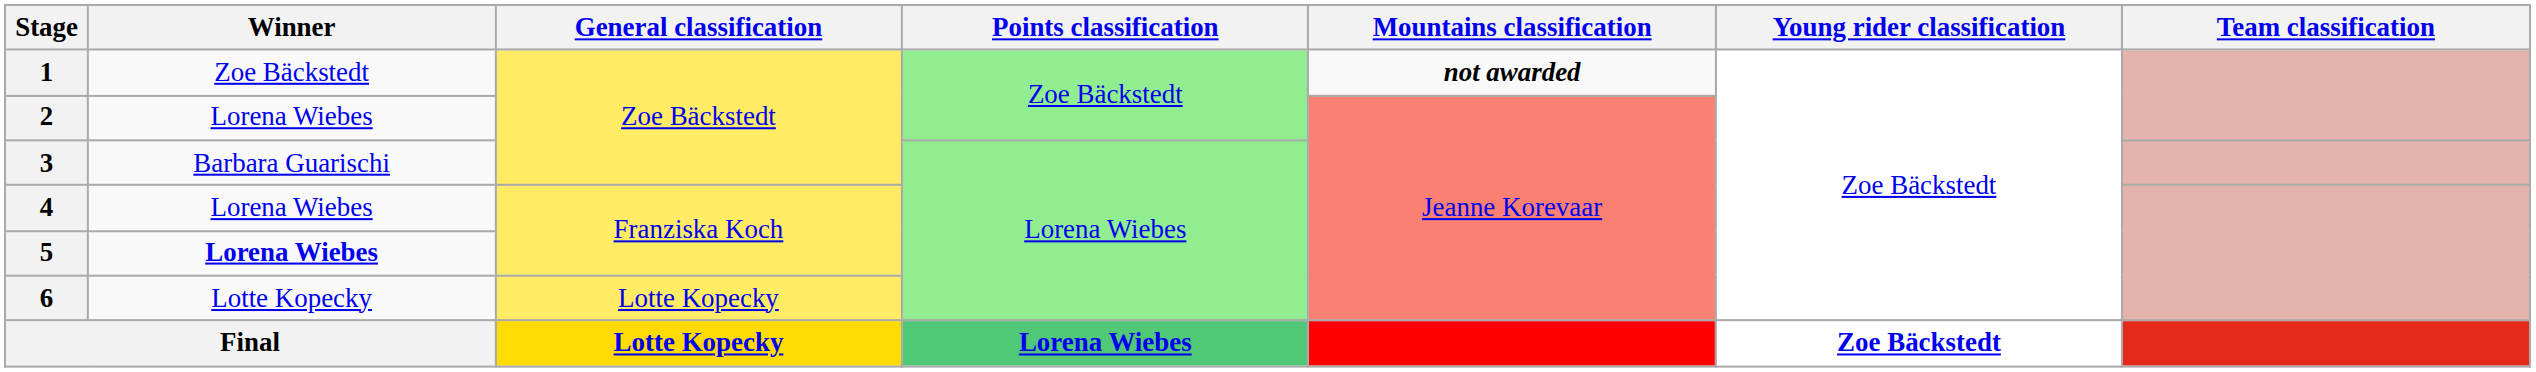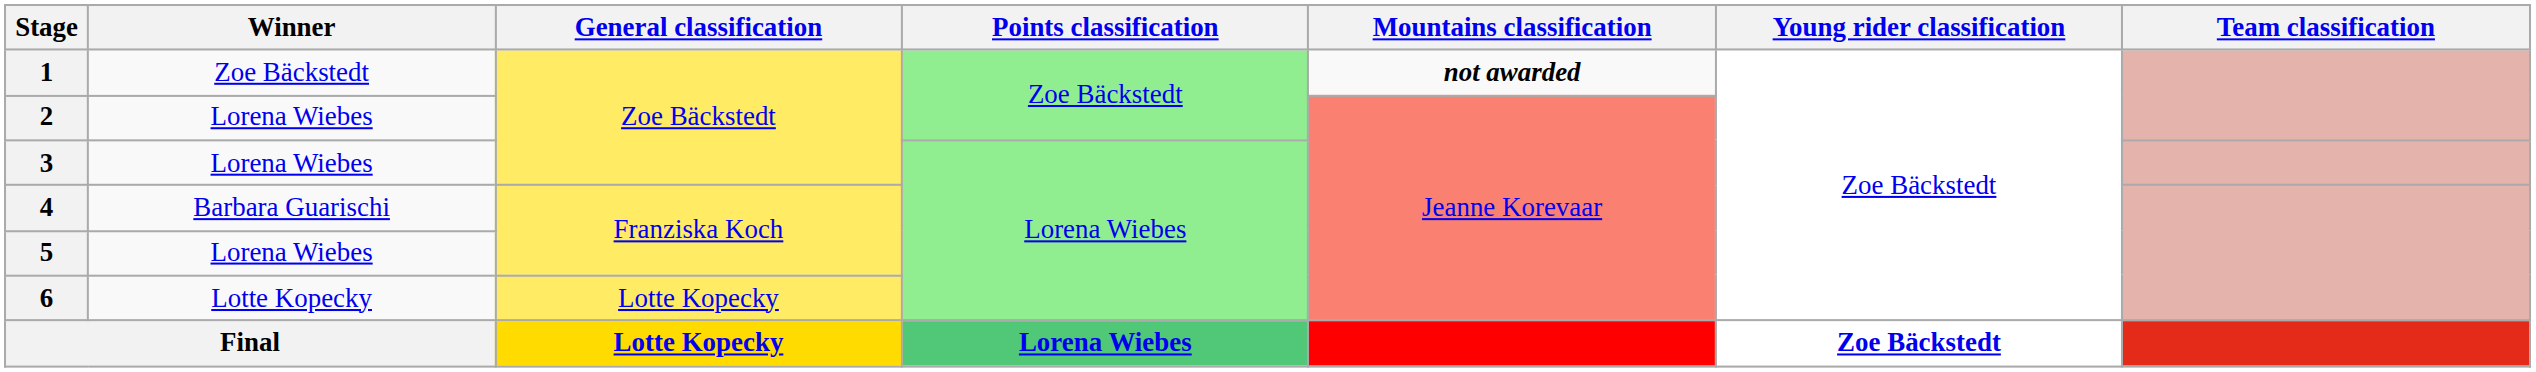 <table class="wikitable" style="text-align: center; font-size:smaller;">
 <tr>
 <th style="width:2%;">Stage</th>
 <th style="width:14%;">Winner</th>
 <th style="width:14%;"><a href='#'>General classification</a><br></th>
 <th style="width:14%;"><a href='#'>Points classification</a><br></th>
 <th style="width:14%;"><a href='#'>Mountains classification</a><br></th>
 <th style="width:14%;"><a href='#'>Young rider classification</a><br></th>
 <th style="width:14%;"><a href='#'>Team classification</a></th>
 </tr>
 <tr>
 <th>1</th>
 <td><a href='#'>Zoe Bäckstedt</a></td>
 <td rowspan="3" style="background:#FFEB64;"><a href='#'>Zoe Bäckstedt</a></td>
 <td rowspan="2" style="background:lightgreen;"><a href='#'>Zoe Bäckstedt</a></td>
 <td><strong><em>not awarded</em></strong></td>
 <td rowspan="6" style="background:white;"><a href='#'>Zoe Bäckstedt</a></td>
 <td rowspan="2" style="background:#E4B3AB;"></td>
 </tr>
 <tr>
 <th>2</th>
 <td><a href='#'>Lorena Wiebes</a></td>
 <td rowspan="5" style="background:salmon;"><a href='#'>Jeanne Korevaar</a></td>
 </tr>
 <tr>
 <th>3</th>
-<td><a href='#'>Barbara Guarischi</a></td>
+<td><a href='#'>Lorena Wiebes</a></td>
 <td rowspan="4" style="background:lightgreen;"><a href='#'>Lorena Wiebes</a></td>
 <td style="background:#E4B3AB;"></td>
 </tr>
 <tr>
 <th>4</th>
-<td><a href='#'>Lorena Wiebes</a></td>
+<td><a href='#'>Barbara Guarischi</a></td>
 <td rowspan="2" style="background:#FFEB64;"><a href='#'>Franziska Koch</a></td>
 <td rowspan="3" style="background:#E4B3AB;"></td>
 </tr>
 <tr>
 <th>5</th>
-<td><strong><a href='#'>Lorena Wiebes</a></strong></td>
+<td><a href='#'>Lorena Wiebes</a></td>
 </tr>
 <tr>
 <th>6</th>
 <td><a href='#'>Lotte Kopecky</a></td>
 <td style="background:#FFEB64;"><a href='#'>Lotte Kopecky</a></td>
 </tr>
 <tr>
 <th colspan="2">Final</th>
 <th style="background:#FFDB00;"><a href='#'>Lotte Kopecky</a></th>
 <th style="background:#50c878;"><a href='#'>Lorena Wiebes</a></th>
 <th style="background:red;"></th>
 <th style="background:white;"><a href='#'>Zoe Bäckstedt</a></th>
 <th style="background:#E42A19;"></th>
 </tr>
 </table>
